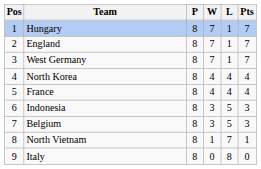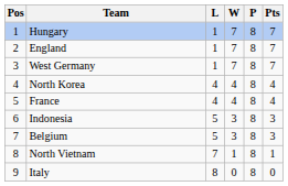 <table class="wikitable" style="font-size: 100%">
 <tr>
 <th width=15>Pos</th>
 <th width=250>Team</th>
+<th width=20>L</th>
+<th width=20>W</th>
 <th width=20>P</th>
-<th width=20>W</th>
-<th width=20>L</th>
 <th width=20>Pts</th>
 </tr>
 <tr align=center style="background: #b2ccf4;">
 <td>1</td>
 <td align="left"> Hungary</td>
+<td>1</td>
+<td>7</td>
 <td>8</td>
-<td>7</td>
-<td>1</td>
 <td>7</td>
 </tr>
 <tr align=center>
 <td>2</td>
 <td align="left"> England</td>
+<td>1</td>
+<td>7</td>
 <td>8</td>
-<td>7</td>
-<td>1</td>
 <td>7</td>
 </tr>
 <tr align=center>
 <td>3</td>
 <td align="left"> West Germany</td>
+<td>1</td>
+<td>7</td>
 <td>8</td>
-<td>7</td>
-<td>1</td>
 <td>7</td>
 </tr>
 <tr align=center>
 <td>4</td>
 <td align="left"> North Korea</td>
-<td>8</td>
 <td>4</td>
 <td>4</td>
+<td>8</td>
 <td>4</td>
 </tr>
 <tr align=center>
 <td>5</td>
 <td align="left"> France</td>
-<td>8</td>
 <td>4</td>
 <td>4</td>
+<td>8</td>
 <td>4</td>
 </tr>
 <tr align=center>
 <td>6</td>
 <td align="left"> Indonesia</td>
+<td>5</td>
+<td>3</td>
 <td>8</td>
-<td>3</td>
-<td>5</td>
 <td>3</td>
 </tr>
 <tr align=center>
 <td>7</td>
 <td align="left"> Belgium</td>
+<td>5</td>
+<td>3</td>
 <td>8</td>
-<td>3</td>
-<td>5</td>
 <td>3</td>
 </tr>
 <tr align=center>
 <td>8</td>
 <td align="left"> North Vietnam</td>
+<td>7</td>
+<td>1</td>
 <td>8</td>
-<td>1</td>
-<td>7</td>
 <td>1</td>
 </tr>
 <tr align=center>
 <td>9</td>
 <td align="left"> Italy</td>
 <td>8</td>
 <td>0</td>
 <td>8</td>
 <td>0</td>
 </tr>
 </table>
